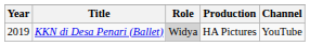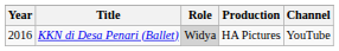 <table class="wikitable" style="font-size:90%">
 <tr bgcolor="#CCCCCC" align="center">
 </tr>
 <tr white="#CCCCCC" align="center">
 <th>Year</th>
 <th>Title</th>
 <th>Role</th>
 <th>Production</th>
 <th>Channel</th>
 </tr>
 <tr>
-<td align="center">2019</td>
+<td align="center">2016</td>
 <td><em><a href='#'>KKN di Desa Penari (Ballet)</a></em></td>
 <td style="background: lightgrey;">Widya</td>
 <td>HA Pictures</td>
 <td>YouTube</td>
 </tr>
 </table>
